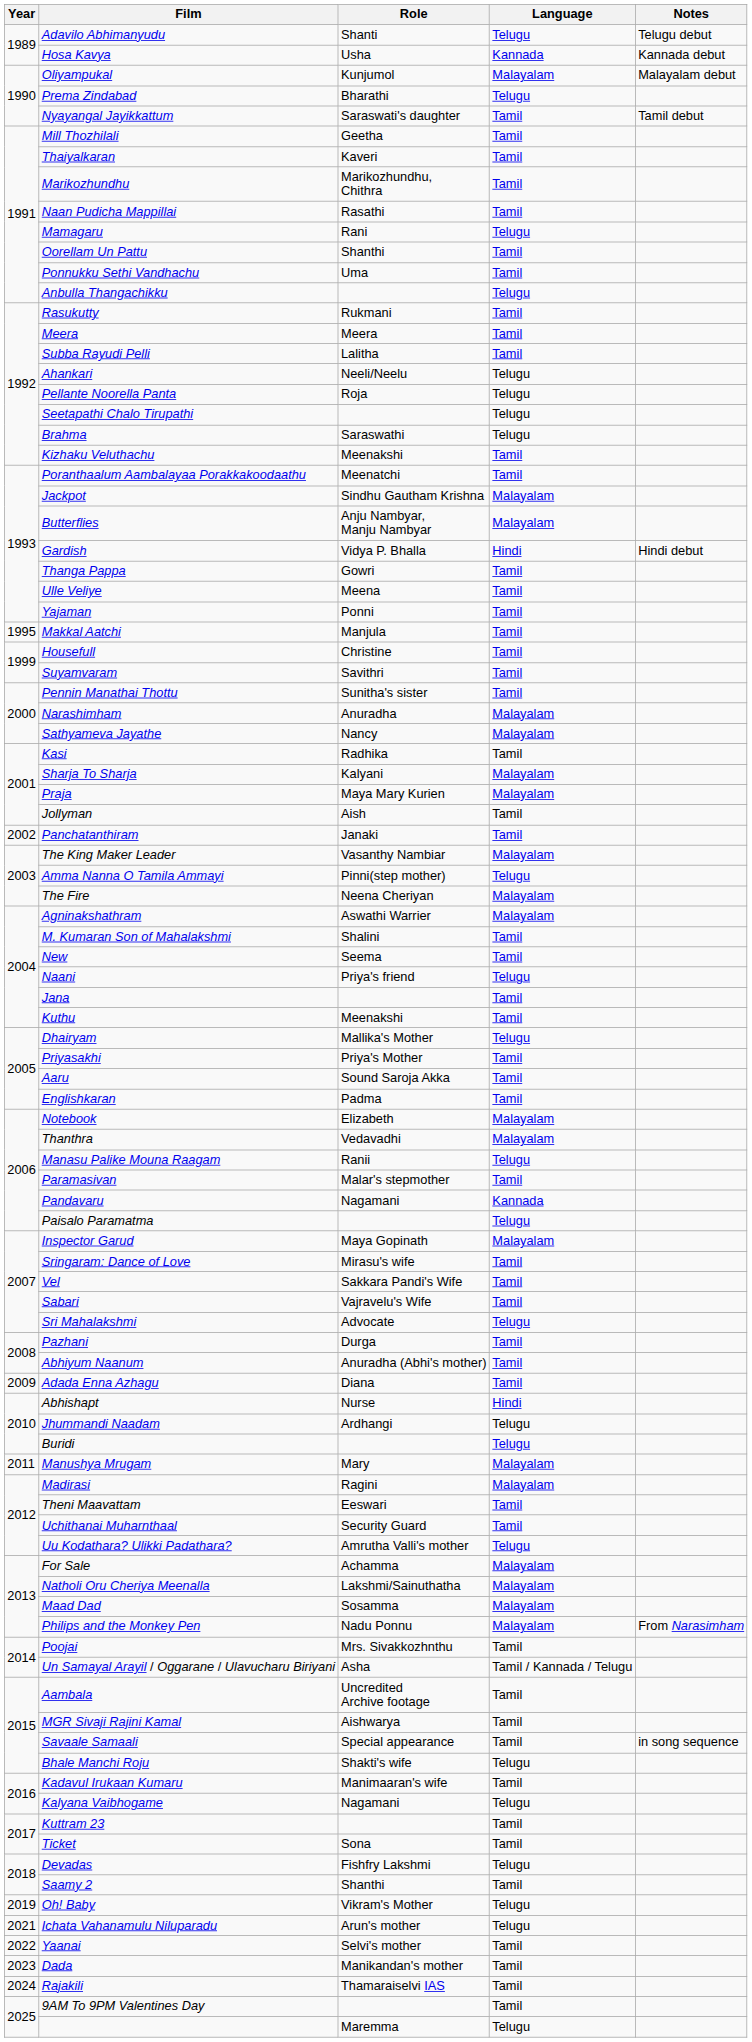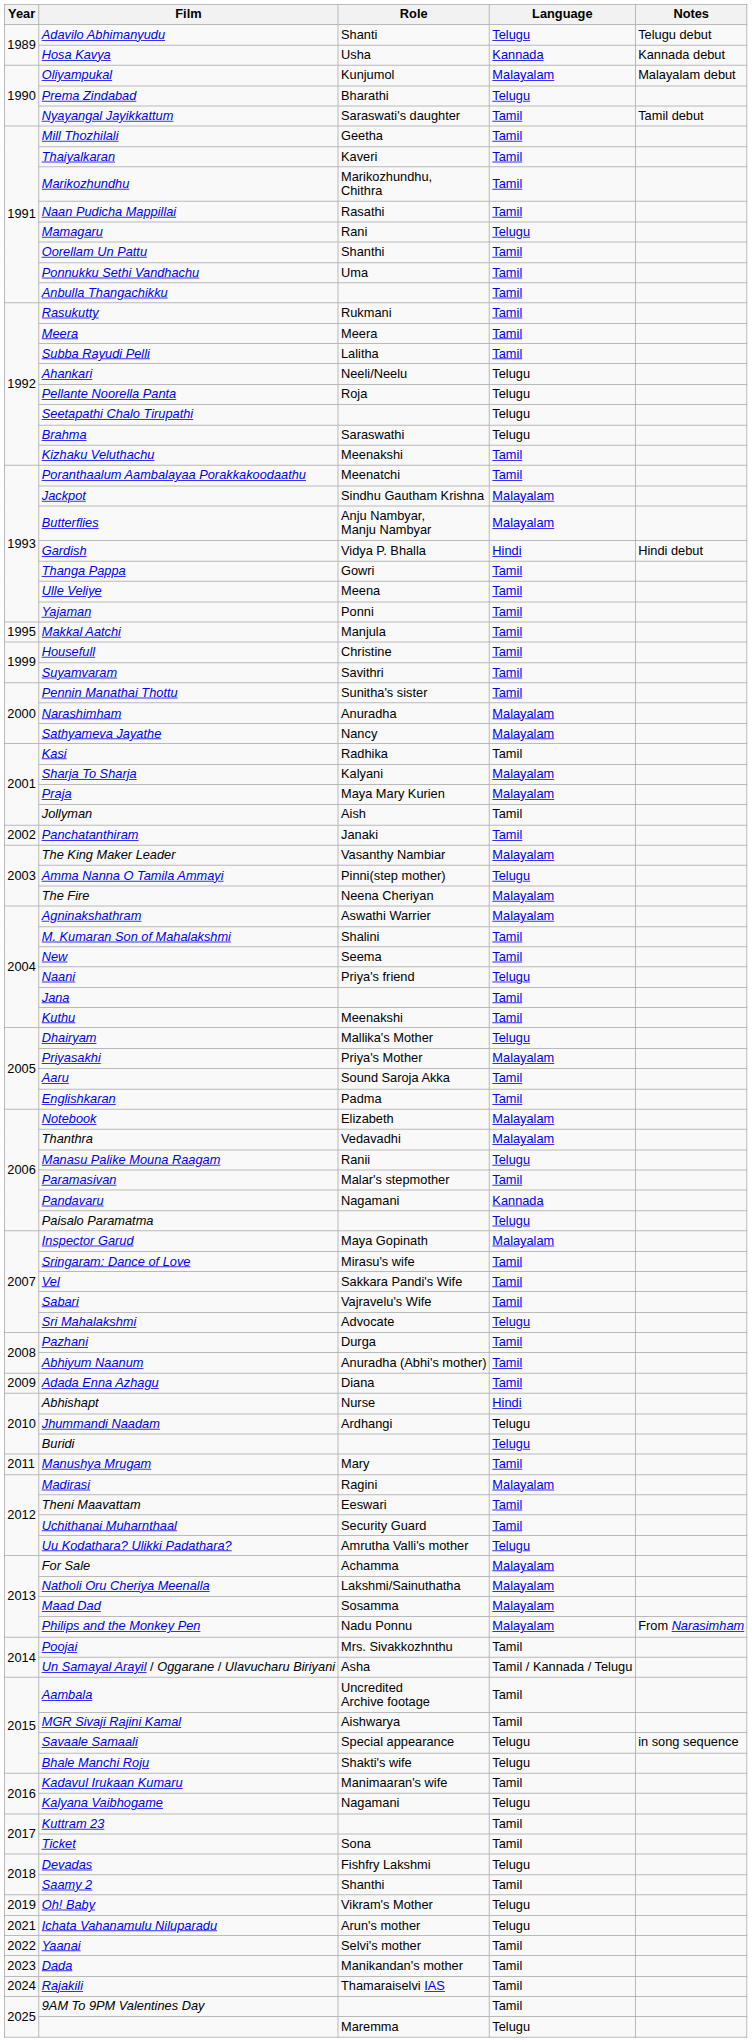 <table class="wikitable sortable">
 <tr>
 <th>Year</th>
 <th>Film</th>
 <th>Role</th>
 <th>Language</th>
 <th class="unsortable">Notes</th>
 </tr>
 <tr>
 <td rowspan="2">1989</td>
 <td><em><a href='#'>Adavilo Abhimanyudu</a></em></td>
 <td>Shanti</td>
 <td><a href='#'>Telugu</a></td>
 <td>Telugu debut</td>
 </tr>
 <tr>
 <td><em><a href='#'>Hosa Kavya</a></em></td>
 <td>Usha</td>
 <td><a href='#'>Kannada</a></td>
 <td>Kannada debut</td>
 </tr>
 <tr>
 <td rowspan="3">1990</td>
 <td><em><a href='#'>Oliyampukal</a></em></td>
 <td>Kunjumol</td>
 <td><a href='#'>Malayalam</a></td>
 <td>Malayalam debut</td>
 </tr>
 <tr>
 <td><em><a href='#'>Prema Zindabad</a></em></td>
 <td>Bharathi</td>
 <td><a href='#'>Telugu</a></td>
 <td></td>
 </tr>
 <tr>
 <td><em><a href='#'>Nyayangal Jayikkattum</a></em></td>
 <td>Saraswati's daughter</td>
 <td><a href='#'>Tamil</a></td>
 <td>Tamil debut</td>
 </tr>
 <tr>
 <td rowspan="8">1991</td>
 <td><em><a href='#'>Mill Thozhilali</a></em></td>
 <td>Geetha</td>
 <td><a href='#'>Tamil</a></td>
 <td></td>
 </tr>
 <tr>
 <td><em><a href='#'>Thaiyalkaran</a></em></td>
 <td>Kaveri</td>
 <td><a href='#'>Tamil</a></td>
 <td></td>
 </tr>
 <tr>
 <td><em><a href='#'>Marikozhundhu</a></em></td>
 <td>Marikozhundhu,<br>Chithra</td>
 <td><a href='#'>Tamil</a></td>
 <td></td>
 </tr>
 <tr>
 <td><em><a href='#'>Naan Pudicha Mappillai</a></em></td>
 <td>Rasathi</td>
 <td><a href='#'>Tamil</a></td>
 <td></td>
 </tr>
 <tr>
 <td><em><a href='#'>Mamagaru</a> </em></td>
 <td>Rani</td>
 <td><a href='#'>Telugu</a></td>
 <td></td>
 </tr>
 <tr>
 <td><em><a href='#'>Oorellam Un Pattu</a></em></td>
 <td>Shanthi</td>
 <td><a href='#'>Tamil</a></td>
 <td></td>
 </tr>
 <tr>
 <td><em><a href='#'>Ponnukku Sethi Vandhachu</a></em></td>
 <td>Uma</td>
 <td><a href='#'>Tamil</a></td>
 <td></td>
 </tr>
 <tr>
 <td><em><a href='#'>Anbulla Thangachikku</a></em></td>
 <td></td>
-<td><a href='#'>Telugu</a></td>
+<td><a href='#'>Tamil</a></td>
 <td></td>
 </tr>
 <tr>
 <td rowspan="8">1992</td>
 <td><em><a href='#'>Rasukutty</a></em></td>
 <td>Rukmani</td>
 <td><a href='#'>Tamil</a></td>
 <td></td>
 </tr>
 <tr>
 <td><em><a href='#'>Meera</a></em></td>
 <td>Meera</td>
 <td><a href='#'>Tamil</a></td>
 <td></td>
 </tr>
 <tr>
 <td><em><a href='#'>Subba Rayudi Pelli</a></em></td>
 <td>Lalitha</td>
 <td><a href='#'>Tamil</a></td>
 <td></td>
 </tr>
 <tr>
 <td><em><a href='#'>Ahankari</a></em></td>
 <td>Neeli/Neelu</td>
 <td>Telugu</td>
 <td></td>
 </tr>
 <tr>
 <td><em><a href='#'>Pellante Noorella Panta</a></em></td>
 <td>Roja</td>
 <td>Telugu</td>
 <td></td>
 </tr>
 <tr>
 <td><em><a href='#'>Seetapathi Chalo Tirupathi</a></em></td>
 <td></td>
 <td>Telugu</td>
 <td></td>
 </tr>
 <tr>
 <td><em><a href='#'>Brahma</a></em></td>
 <td>Saraswathi</td>
 <td>Telugu</td>
 <td></td>
 </tr>
 <tr>
 <td><em><a href='#'>Kizhaku Veluthachu</a></em></td>
 <td>Meenakshi</td>
 <td><a href='#'>Tamil</a></td>
 <td></td>
 </tr>
 <tr>
 <td rowspan="7">1993</td>
 <td><em><a href='#'>Poranthaalum Aambalayaa Porakkakoodaathu</a></em></td>
 <td>Meenatchi</td>
 <td><a href='#'>Tamil</a></td>
 <td></td>
 </tr>
 <tr>
 <td><em><a href='#'>Jackpot</a></em></td>
 <td>Sindhu Gautham Krishna</td>
 <td><a href='#'>Malayalam</a></td>
 <td></td>
 </tr>
 <tr>
 <td><em><a href='#'>Butterflies</a></em></td>
 <td>Anju Nambyar,<br>Manju Nambyar</td>
 <td><a href='#'>Malayalam</a></td>
 <td></td>
 </tr>
 <tr>
 <td><em><a href='#'>Gardish</a></em></td>
 <td>Vidya P. Bhalla</td>
 <td><a href='#'>Hindi</a></td>
 <td>Hindi debut</td>
 </tr>
 <tr>
 <td><em><a href='#'>Thanga Pappa</a></em></td>
 <td>Gowri</td>
 <td><a href='#'>Tamil</a></td>
 <td></td>
 </tr>
 <tr>
 <td><em><a href='#'>Ulle Veliye</a></em></td>
 <td>Meena</td>
 <td><a href='#'>Tamil</a></td>
 <td></td>
 </tr>
 <tr>
 <td><em><a href='#'>Yajaman</a></em></td>
 <td>Ponni</td>
 <td><a href='#'>Tamil</a></td>
 <td></td>
 </tr>
 <tr>
 <td>1995</td>
 <td><em><a href='#'>Makkal Aatchi</a></em></td>
 <td>Manjula</td>
 <td><a href='#'>Tamil</a></td>
 <td></td>
 </tr>
 <tr>
 <td rowspan="2">1999</td>
 <td><em><a href='#'>Housefull</a></em></td>
 <td>Christine</td>
 <td><a href='#'>Tamil</a></td>
 <td></td>
 </tr>
 <tr>
 <td><em><a href='#'>Suyamvaram</a></em></td>
 <td>Savithri</td>
 <td><a href='#'>Tamil</a></td>
 <td></td>
 </tr>
 <tr>
 <td rowspan="3">2000</td>
 <td><em><a href='#'>Pennin Manathai Thottu</a></em></td>
 <td>Sunitha's sister</td>
 <td><a href='#'>Tamil</a></td>
 <td></td>
 </tr>
 <tr>
 <td><em><a href='#'>Narashimham</a></em></td>
 <td>Anuradha</td>
 <td><a href='#'>Malayalam</a></td>
 <td></td>
 </tr>
 <tr>
 <td><em><a href='#'>Sathyameva Jayathe</a></em></td>
 <td>Nancy</td>
 <td><a href='#'>Malayalam</a></td>
 <td></td>
 </tr>
 <tr>
 <td rowspan="4">2001</td>
 <td><em><a href='#'>Kasi</a></em></td>
 <td>Radhika</td>
 <td>Tamil</td>
 <td></td>
 </tr>
 <tr>
 <td><em><a href='#'>Sharja To Sharja</a></em></td>
 <td>Kalyani</td>
 <td><a href='#'>Malayalam</a></td>
 <td></td>
 </tr>
 <tr>
 <td><em><a href='#'>Praja</a></em></td>
 <td>Maya Mary Kurien</td>
 <td><a href='#'>Malayalam</a></td>
 <td></td>
 </tr>
 <tr>
 <td><em>Jollyman</em></td>
 <td>Aish</td>
 <td>Tamil</td>
 <td></td>
 </tr>
 <tr>
 <td>2002</td>
 <td><em><a href='#'>Panchatanthiram</a></em></td>
 <td>Janaki</td>
 <td><a href='#'>Tamil</a></td>
 <td></td>
 </tr>
 <tr>
 <td rowspan="3">2003</td>
 <td><em>The King Maker Leader</em></td>
 <td>Vasanthy Nambiar</td>
 <td><a href='#'>Malayalam</a></td>
 <td></td>
 </tr>
 <tr>
 <td><em><a href='#'>Amma Nanna O Tamila Ammayi</a></em></td>
 <td>Pinni(step mother)</td>
 <td><a href='#'>Telugu</a></td>
 <td></td>
 </tr>
 <tr>
 <td><em>The Fire</em></td>
 <td>Neena Cheriyan</td>
 <td><a href='#'>Malayalam</a></td>
 <td></td>
 </tr>
 <tr>
 <td rowspan="6">2004</td>
 <td><em><a href='#'>Agninakshathram</a></em></td>
 <td>Aswathi Warrier</td>
 <td><a href='#'>Malayalam</a></td>
 <td></td>
 </tr>
 <tr>
 <td><em><a href='#'>M. Kumaran Son of Mahalakshmi</a></em></td>
 <td>Shalini</td>
 <td><a href='#'>Tamil</a></td>
 <td></td>
 </tr>
 <tr>
 <td><em><a href='#'>New</a></em></td>
 <td>Seema</td>
 <td><a href='#'>Tamil</a></td>
 <td></td>
 </tr>
 <tr>
 <td><em><a href='#'>Naani</a></em></td>
 <td>Priya's friend</td>
 <td><a href='#'>Telugu</a></td>
 <td></td>
 </tr>
 <tr>
 <td><em><a href='#'>Jana</a></em></td>
 <td></td>
 <td><a href='#'>Tamil</a></td>
 <td></td>
 </tr>
 <tr>
 <td><em><a href='#'>Kuthu</a></em></td>
 <td>Meenakshi</td>
 <td><a href='#'>Tamil</a></td>
 <td></td>
 </tr>
 <tr>
 <td rowspan="4">2005</td>
 <td><em><a href='#'>Dhairyam</a></em></td>
 <td>Mallika's Mother</td>
 <td><a href='#'>Telugu</a></td>
 <td></td>
 </tr>
 <tr>
 <td><em><a href='#'>Priyasakhi</a></em></td>
 <td>Priya's Mother</td>
-<td><a href='#'>Tamil</a></td>
+<td><a href='#'>Malayalam</a></td>
 <td></td>
 </tr>
 <tr>
 <td><em><a href='#'>Aaru</a></em></td>
 <td>Sound Saroja Akka</td>
 <td><a href='#'>Tamil</a></td>
 <td></td>
 </tr>
 <tr>
 <td><em><a href='#'>Englishkaran</a></em></td>
 <td>Padma</td>
 <td><a href='#'>Tamil</a></td>
 <td></td>
 </tr>
 <tr>
 <td rowspan="6">2006</td>
 <td><em><a href='#'>Notebook</a></em></td>
 <td>Elizabeth</td>
 <td><a href='#'>Malayalam</a></td>
 <td></td>
 </tr>
 <tr>
 <td><em>Thanthra</em></td>
 <td>Vedavadhi</td>
 <td><a href='#'>Malayalam</a></td>
 <td></td>
 </tr>
 <tr>
 <td><em><a href='#'>Manasu Palike Mouna Raagam</a></em></td>
 <td>Ranii</td>
 <td><a href='#'>Telugu</a></td>
 <td></td>
 </tr>
 <tr>
 <td><em><a href='#'>Paramasivan</a></em></td>
 <td>Malar's stepmother</td>
 <td><a href='#'>Tamil</a></td>
 <td></td>
 </tr>
 <tr>
 <td><em><a href='#'>Pandavaru</a></em></td>
 <td>Nagamani</td>
 <td><a href='#'>Kannada</a></td>
 <td></td>
 </tr>
 <tr>
 <td><em>Paisalo Paramatma</em></td>
 <td></td>
 <td><a href='#'>Telugu</a></td>
 <td></td>
 </tr>
 <tr>
 <td rowspan="5">2007</td>
 <td><em><a href='#'>Inspector Garud</a></em></td>
 <td>Maya Gopinath</td>
 <td><a href='#'>Malayalam</a></td>
 <td></td>
 </tr>
 <tr>
 <td><em><a href='#'>Sringaram: Dance of Love</a></em></td>
 <td>Mirasu's wife</td>
 <td><a href='#'>Tamil</a></td>
 <td></td>
 </tr>
 <tr>
 <td><em><a href='#'>Vel</a></em></td>
 <td>Sakkara Pandi's Wife</td>
 <td><a href='#'>Tamil</a></td>
 <td></td>
 </tr>
 <tr>
 <td><em><a href='#'>Sabari</a></em></td>
 <td>Vajravelu's Wife</td>
 <td><a href='#'>Tamil</a></td>
 <td></td>
 </tr>
 <tr>
 <td><em><a href='#'>Sri Mahalakshmi</a></em></td>
 <td>Advocate</td>
 <td><a href='#'>Telugu</a></td>
 <td></td>
 </tr>
 <tr>
 <td rowspan="2">2008</td>
 <td><em><a href='#'>Pazhani</a></em></td>
 <td>Durga</td>
 <td><a href='#'>Tamil</a></td>
 <td></td>
 </tr>
 <tr>
 <td><em><a href='#'>Abhiyum Naanum</a></em></td>
 <td>Anuradha (Abhi's mother)</td>
 <td><a href='#'>Tamil</a></td>
 <td></td>
 </tr>
 <tr>
 <td>2009</td>
 <td><em><a href='#'>Adada Enna Azhagu</a></em></td>
 <td>Diana</td>
 <td><a href='#'>Tamil</a></td>
 <td></td>
 </tr>
 <tr>
 <td rowspan="3">2010</td>
 <td><em> Abhishapt </em></td>
 <td>Nurse</td>
 <td><a href='#'>Hindi</a></td>
 <td></td>
 </tr>
 <tr>
 <td><em><a href='#'>Jhummandi Naadam</a></em></td>
 <td>Ardhangi</td>
 <td>Telugu</td>
 <td></td>
 </tr>
 <tr>
 <td><em>Buridi</em></td>
 <td></td>
 <td><a href='#'>Telugu</a></td>
 <td></td>
 </tr>
 <tr>
 <td>2011</td>
 <td><em><a href='#'>Manushya Mrugam</a></em></td>
 <td>Mary</td>
-<td><a href='#'>Malayalam</a></td>
+<td><a href='#'>Tamil</a></td>
 <td></td>
 </tr>
 <tr>
 <td rowspan="4">2012</td>
 <td><em><a href='#'>Madirasi</a></em></td>
 <td>Ragini</td>
 <td><a href='#'>Malayalam</a></td>
 <td></td>
 </tr>
 <tr>
 <td><em>Theni Maavattam</em></td>
 <td>Eeswari</td>
 <td><a href='#'>Tamil</a></td>
 <td></td>
 </tr>
 <tr>
 <td><em><a href='#'>Uchithanai Muharnthaal</a></em></td>
 <td>Security Guard</td>
 <td><a href='#'>Tamil</a></td>
 <td></td>
 </tr>
 <tr>
 <td><em><a href='#'>Uu Kodathara? Ulikki Padathara?</a></em></td>
 <td>Amrutha Valli's mother</td>
 <td><a href='#'>Telugu</a></td>
 <td></td>
 </tr>
 <tr>
 <td rowspan="4">2013</td>
 <td><em>For Sale</em></td>
 <td>Achamma</td>
 <td><a href='#'>Malayalam</a></td>
 <td></td>
 </tr>
 <tr>
 <td><em><a href='#'>Natholi Oru Cheriya Meenalla</a></em></td>
 <td>Lakshmi/Sainuthatha</td>
 <td><a href='#'>Malayalam</a></td>
 <td></td>
 </tr>
 <tr>
 <td><em><a href='#'>Maad Dad</a></em></td>
 <td>Sosamma</td>
 <td><a href='#'>Malayalam</a></td>
 <td></td>
 </tr>
 <tr>
 <td><em><a href='#'>Philips and the Monkey Pen</a></em></td>
 <td>Nadu Ponnu</td>
 <td><a href='#'>Malayalam</a></td>
 <td>From <em><a href='#'>Narasimham</a></em></td>
 </tr>
 <tr>
 <td rowspan="2">2014</td>
 <td><em><a href='#'>Poojai</a></em></td>
 <td>Mrs. Sivakkozhnthu</td>
 <td>Tamil</td>
 <td></td>
 </tr>
 <tr>
 <td><em><a href='#'>Un Samayal Arayil</a></em> / <em>Oggarane</em> / <em>Ulavucharu Biriyani</em></td>
 <td>Asha</td>
 <td>Tamil / Kannada / Telugu</td>
 <td></td>
 </tr>
 <tr>
 <td rowspan="4">2015</td>
 <td><em><a href='#'>Aambala</a></em></td>
 <td>Uncredited <br>Archive footage</td>
 <td>Tamil</td>
 <td></td>
 </tr>
 <tr>
 <td><em><a href='#'>MGR Sivaji Rajini Kamal</a></em></td>
 <td>Aishwarya</td>
 <td>Tamil</td>
 <td></td>
 </tr>
 <tr>
 <td><em><a href='#'>Savaale Samaali</a></em></td>
 <td>Special appearance</td>
-<td>Tamil</td>
+<td>Telugu</td>
 <td>in song sequence</td>
 </tr>
 <tr>
 <td><em><a href='#'>Bhale Manchi Roju</a></em></td>
 <td>Shakti's wife</td>
 <td>Telugu</td>
 <td></td>
 </tr>
 <tr>
 <td rowspan="2">2016</td>
 <td><em><a href='#'>Kadavul Irukaan Kumaru</a></em></td>
 <td>Manimaaran's wife</td>
 <td>Tamil</td>
 <td></td>
 </tr>
 <tr>
 <td><em><a href='#'>Kalyana Vaibhogame</a></em></td>
 <td>Nagamani</td>
 <td>Telugu</td>
 <td></td>
 </tr>
 <tr>
 <td rowspan="2">2017</td>
 <td><em><a href='#'>Kuttram 23</a></em></td>
 <td></td>
 <td>Tamil</td>
 <td></td>
 </tr>
 <tr>
 <td><em><a href='#'>Ticket</a></em></td>
 <td>Sona</td>
 <td>Tamil</td>
 <td></td>
 </tr>
 <tr>
 <td rowspan="2">2018</td>
 <td><em><a href='#'>Devadas</a></em></td>
 <td>Fishfry Lakshmi</td>
 <td>Telugu</td>
 <td></td>
 </tr>
 <tr>
 <td><em><a href='#'>Saamy 2</a></em></td>
 <td>Shanthi</td>
 <td>Tamil</td>
 <td></td>
 </tr>
 <tr>
 <td>2019</td>
 <td><em><a href='#'>Oh! Baby</a></em></td>
 <td>Vikram's Mother</td>
 <td>Telugu</td>
 <td></td>
 </tr>
 <tr>
 <td>2021</td>
 <td><em><a href='#'>Ichata Vahanamulu Niluparadu</a></em></td>
 <td>Arun's mother</td>
 <td>Telugu</td>
 <td></td>
 </tr>
 <tr>
 <td>2022</td>
 <td><em><a href='#'>Yaanai</a></em></td>
 <td>Selvi's mother</td>
 <td>Tamil</td>
 <td></td>
 </tr>
 <tr>
 <td>2023</td>
 <td><em><a href='#'>Dada</a></em></td>
 <td>Manikandan's mother</td>
 <td>Tamil</td>
 <td></td>
 </tr>
 <tr>
 <td>2024</td>
 <td><em><a href='#'>Rajakili</a></em></td>
 <td>Thamaraiselvi <a href='#'>IAS</a></td>
 <td>Tamil</td>
 <td></td>
 </tr>
 <tr>
 <td rowspan="2">2025</td>
 <td><em>9AM To 9PM Valentines Day</em></td>
 <td></td>
 <td>Tamil</td>
 <td></td>
 </tr>
 <tr>
 <td></td>
 <td>Maremma</td>
 <td>Telugu</td>
 <td></td>
 </tr>
 </table>
